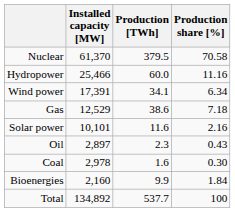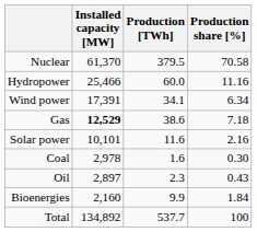 <table class="wikitable" style=text-align:right>
 <tr>
 <th></th>
 <th>Installed<br>capacity<br>[MW]</th>
 <th>Production<br>[TWh]</th>
 <th>Production<br>share [%]</th>
 </tr>
 <tr>
 <td>Nuclear</td>
 <td>61,370</td>
 <td>379.5</td>
 <td>70.58</td>
 </tr>
 <tr>
 <td>Hydropower</td>
 <td>25,466</td>
 <td>60.0</td>
 <td>11.16</td>
 </tr>
 <tr>
 <td>Wind power</td>
 <td>17,391</td>
 <td>34.1</td>
 <td>6.34</td>
 </tr>
 <tr>
 <td>Gas</td>
-<td>12,529</td>
+<td><strong>12,529</strong></td>
 <td>38.6</td>
 <td>7.18</td>
 </tr>
 <tr>
 <td>Solar power</td>
 <td>10,101</td>
 <td>11.6</td>
 <td>2.16</td>
 </tr>
 <tr>
+<td>Coal</td>
+<td>2,978</td>
+<td>1.6</td>
+<td>0.30</td>
+</tr>
+<tr>
 <td>Oil</td>
 <td>2,897</td>
 <td>2.3</td>
 <td>0.43</td>
-</tr>
-<tr>
-<td>Coal</td>
-<td>2,978</td>
-<td>1.6</td>
-<td>0.30</td>
 </tr>
 <tr>
 <td>Bioenergies</td>
 <td>2,160</td>
 <td>9.9</td>
 <td>1.84</td>
 </tr>
 <tr>
 <td>Total</td>
 <td>134,892</td>
 <td>537.7</td>
 <td>100</td>
 </tr>
 </table>
